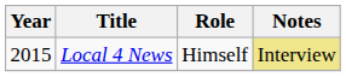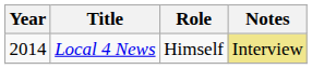 <table class="wikitable sortable">
 <tr>
 <th>Year</th>
 <th>Title</th>
 <th>Role</th>
 <th>Notes</th>
 </tr>
 <tr>
-<td>2015</td>
+<td>2014</td>
 <td><em><a href='#'>Local 4 News</a></em></td>
 <td>Himself</td>
 <td style="background: khaki;">Interview</td>
 </tr>
 <tr>
 </tr>
 </table>
